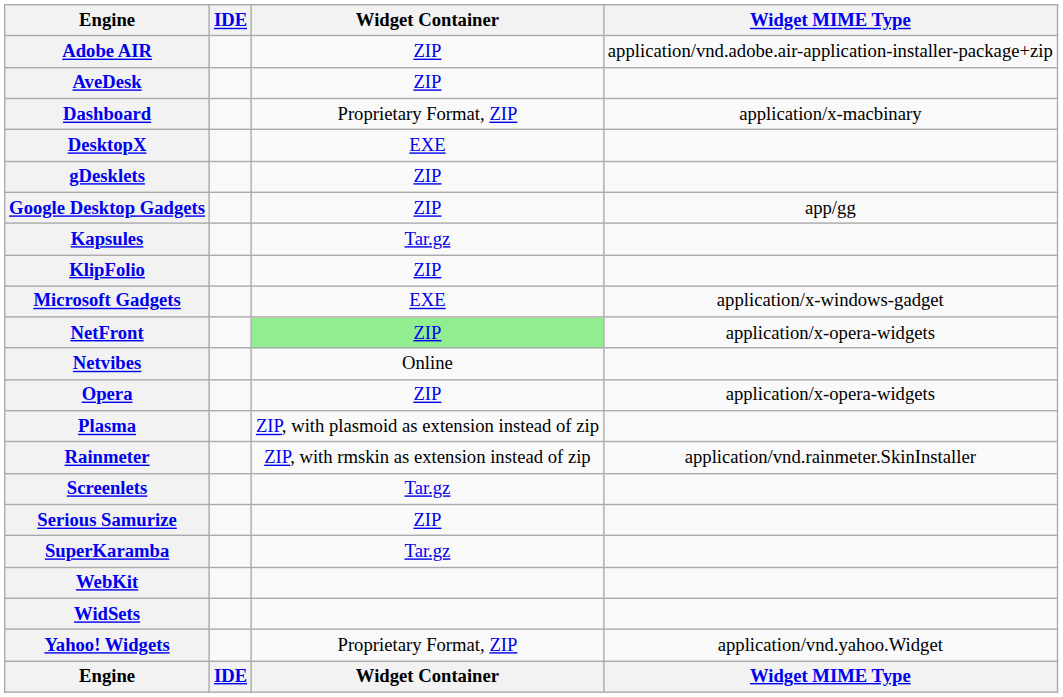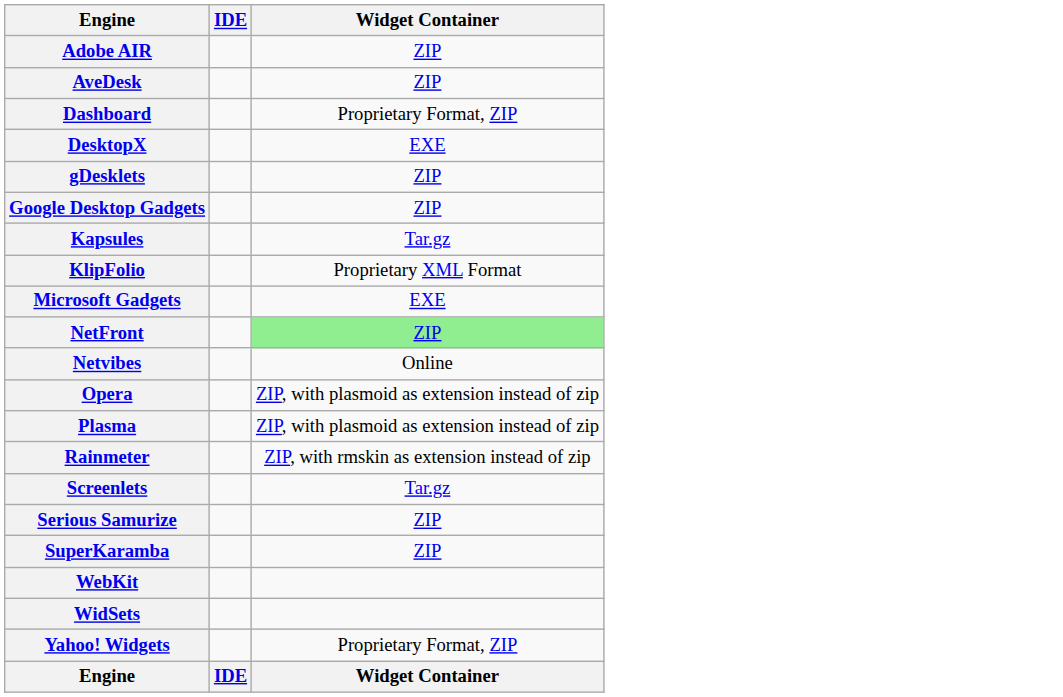 <table class="wikitable sortable" style="text-align: center; font-size: smaller; width: auto;">
 <tr>
 <th>Engine</th>
 <th><a href='#'>IDE</a></th>
 <th>Widget Container</th>
-<th><a href='#'>Widget MIME Type</a></th>
 </tr>
 <tr>
 <th><a href='#'>Adobe AIR</a></th>
 <td></td>
 <td><a href='#'>ZIP</a></td>
-<td>application/vnd.adobe.air-application-installer-package+zip</td>
 </tr>
 <tr>
 <th><a href='#'>AveDesk</a></th>
 <td></td>
 <td><a href='#'>ZIP</a></td>
-<td></td>
 </tr>
 <tr>
 <th><a href='#'>Dashboard</a></th>
 <td></td>
 <td>Proprietary Format, <a href='#'>ZIP</a></td>
-<td>application/x-macbinary</td>
 </tr>
 <tr>
 <th><a href='#'>DesktopX</a></th>
 <td></td>
 <td><a href='#'>EXE</a></td>
-<td></td>
 </tr>
 <tr>
 <th><a href='#'>gDesklets</a></th>
 <td></td>
 <td><a href='#'>ZIP</a></td>
-<td></td>
 </tr>
 <tr>
 <th><a href='#'>Google Desktop Gadgets</a></th>
 <td></td>
 <td><a href='#'>ZIP</a></td>
-<td>app/gg</td>
 </tr>
 <tr>
 <th><a href='#'>Kapsules</a></th>
 <td></td>
 <td><a href='#'>Tar.gz</a></td>
-<td></td>
 </tr>
 <tr>
 <th><a href='#'>KlipFolio</a></th>
 <td></td>
-<td><a href='#'>ZIP</a></td>
-<td></td>
+<td>Proprietary <a href='#'>XML</a> Format</td>
 </tr>
 <tr>
 <th><a href='#'>Microsoft Gadgets</a></th>
 <td></td>
 <td><a href='#'>EXE</a></td>
-<td>application/x-windows-gadget</td>
 </tr>
 <tr>
 <th><a href='#'>NetFront</a></th>
 <td></td>
 <td style="background: lightgreen;"><a href='#'>ZIP</a></td>
-<td>application/x-opera-widgets</td>
 </tr>
 <tr>
 <th><a href='#'>Netvibes</a></th>
 <td></td>
 <td>Online</td>
-<td></td>
 </tr>
 <tr>
 <th><a href='#'>Opera</a></th>
 <td></td>
-<td><a href='#'>ZIP</a></td>
-<td>application/x-opera-widgets</td>
+<td><a href='#'>ZIP</a>, with plasmoid as extension instead of zip</td>
 </tr>
 <tr>
 <th><a href='#'>Plasma</a></th>
 <td></td>
 <td><a href='#'>ZIP</a>, with plasmoid as extension instead of zip</td>
-<td></td>
 </tr>
 <tr>
 <th><a href='#'>Rainmeter</a></th>
 <td></td>
 <td><a href='#'>ZIP</a>, with rmskin as extension instead of zip</td>
-<td>application/vnd.rainmeter.SkinInstaller</td>
 </tr>
 <tr>
 <th><a href='#'>Screenlets</a></th>
 <td></td>
 <td><a href='#'>Tar.gz</a></td>
-<td></td>
 </tr>
 <tr>
 <th><a href='#'>Serious Samurize</a></th>
 <td></td>
 <td><a href='#'>ZIP</a></td>
-<td></td>
 </tr>
 <tr>
 <th><a href='#'>SuperKaramba</a></th>
 <td></td>
-<td><a href='#'>Tar.gz</a></td>
-<td></td>
+<td><a href='#'>ZIP</a></td>
 </tr>
 <tr>
 <th><a href='#'>WebKit</a></th>
-<td></td>
 <td></td>
 <td></td>
 </tr>
 <tr>
 <th><a href='#'>WidSets</a></th>
 <td></td>
 <td></td>
-<td></td>
 </tr>
 <tr>
 <th><a href='#'>Yahoo! Widgets</a></th>
 <td></td>
 <td>Proprietary Format, <a href='#'>ZIP</a></td>
-<td>application/vnd.yahoo.Widget</td>
 </tr>
 <tr class="sortbottom">
 <th>Engine</th>
 <th><a href='#'>IDE</a></th>
 <th>Widget Container</th>
-<th><a href='#'>Widget MIME Type</a></th>
 </tr>
 </table>
